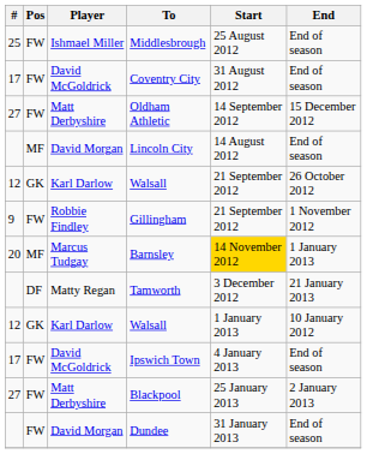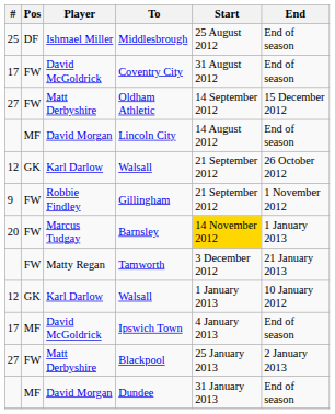 <table class="wikitable" style="width:70%; text-align:center; font-size:95%; text-align:left;">
 <tr>
 <th>#</th>
 <th>Pos</th>
 <th>Player</th>
 <th>To</th>
 <th>Start</th>
 <th>End</th>
 </tr>
 <tr>
 <td>25</td>
-<td>FW</td>
+<td>DF</td>
 <td> <a href='#'>Ishmael Miller</a></td>
 <td><a href='#'>Middlesbrough</a></td>
 <td>25 August 2012</td>
 <td>End of season</td>
 </tr>
 <tr>
 <td>17</td>
 <td>FW</td>
 <td> <a href='#'>David McGoldrick</a></td>
 <td><a href='#'>Coventry City</a></td>
 <td>31 August 2012</td>
 <td>End of season</td>
 </tr>
 <tr>
 <td>27</td>
 <td>FW</td>
 <td> <a href='#'>Matt Derbyshire</a></td>
 <td><a href='#'>Oldham Athletic</a></td>
 <td>14 September 2012</td>
 <td>15 December 2012</td>
 </tr>
 <tr>
 <td></td>
 <td>MF</td>
 <td> <a href='#'>David Morgan</a></td>
 <td><a href='#'>Lincoln City</a></td>
 <td>14 August 2012</td>
 <td>End of season</td>
 </tr>
 <tr>
 <td>12</td>
 <td>GK</td>
 <td> <a href='#'>Karl Darlow</a></td>
 <td><a href='#'>Walsall</a></td>
 <td>21 September 2012</td>
 <td>26 October 2012</td>
 </tr>
 <tr>
 <td>9</td>
 <td>FW</td>
 <td> <a href='#'>Robbie Findley</a></td>
 <td><a href='#'>Gillingham</a></td>
 <td>21 September 2012</td>
 <td>1 November 2012</td>
 </tr>
 <tr>
 <td>20</td>
-<td>MF</td>
+<td>FW</td>
 <td> <a href='#'>Marcus Tudgay</a></td>
 <td><a href='#'>Barnsley</a></td>
 <td style="background: gold;">14 November 2012</td>
 <td>1 January 2013</td>
 </tr>
 <tr>
 <td></td>
-<td>DF</td>
+<td>FW</td>
 <td> Matty Regan</td>
 <td><a href='#'>Tamworth</a></td>
 <td>3 December 2012</td>
 <td>21 January 2013</td>
 </tr>
 <tr>
 <td>12</td>
 <td>GK</td>
 <td> <a href='#'>Karl Darlow</a></td>
 <td><a href='#'>Walsall</a></td>
 <td>1 January 2013</td>
 <td>10 January 2012</td>
 </tr>
 <tr>
 <td>17</td>
-<td>FW</td>
+<td>MF</td>
 <td> <a href='#'>David McGoldrick</a></td>
 <td><a href='#'>Ipswich Town</a></td>
 <td>4 January 2013</td>
 <td>End of season</td>
 </tr>
 <tr>
 <td>27</td>
 <td>FW</td>
 <td> <a href='#'>Matt Derbyshire</a></td>
 <td><a href='#'>Blackpool</a></td>
 <td>25 January 2013</td>
 <td>2 January 2013</td>
 </tr>
 <tr>
 <td></td>
-<td>FW</td>
+<td>MF</td>
 <td> <a href='#'>David Morgan</a></td>
 <td><a href='#'>Dundee</a></td>
 <td>31 January 2013</td>
 <td>End of season</td>
 </tr>
 <tr>
 </tr>
 </table>
